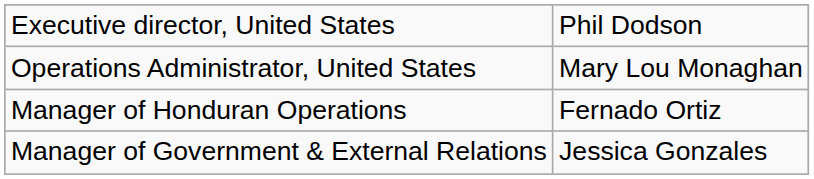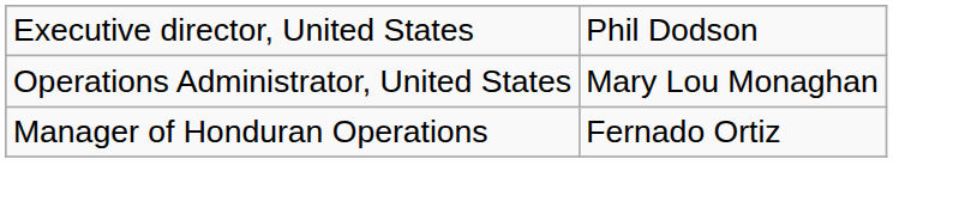 <table class="wikitable">
 <tr>
 <td>Executive director, United States</td>
 <td>Phil Dodson</td>
 </tr>
 <tr>
 <td>Operations Administrator, United States</td>
 <td>Mary Lou Monaghan</td>
 </tr>
 <tr>
 <td>Manager of Honduran Operations</td>
 <td>Fernado Ortiz</td>
 </tr>
-<tr>
-<td>Manager of Government & External Relations</td>
-<td>Jessica Gonzales</td>
-</tr>
 </table>
